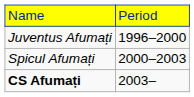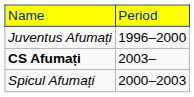 <table class="wikitable" style="text-align: left" align="right">
 <tr>
 <td style="background:#FFFF00;color:#032c96;border:1px solid #032c96;">Name</td>
 <td style="background:#FFFF00;color:#032c96;border:1px solid #032c96;">Period</td>
 </tr>
 <tr>
 <td align=left><em>Juventus Afumați</em></td>
 <td>1996–2000</td>
 </tr>
 <tr>
+<td><strong>CS Afumați</strong></td>
+<td>2003–</td>
+</tr>
+<tr>
 <td align=left><em>Spicul Afumați</em></td>
 <td>2000–2003</td>
 </tr>
-<tr>
-<td><strong>CS Afumați</strong></td>
-<td>2003–</td>
-</tr>
 </table>
